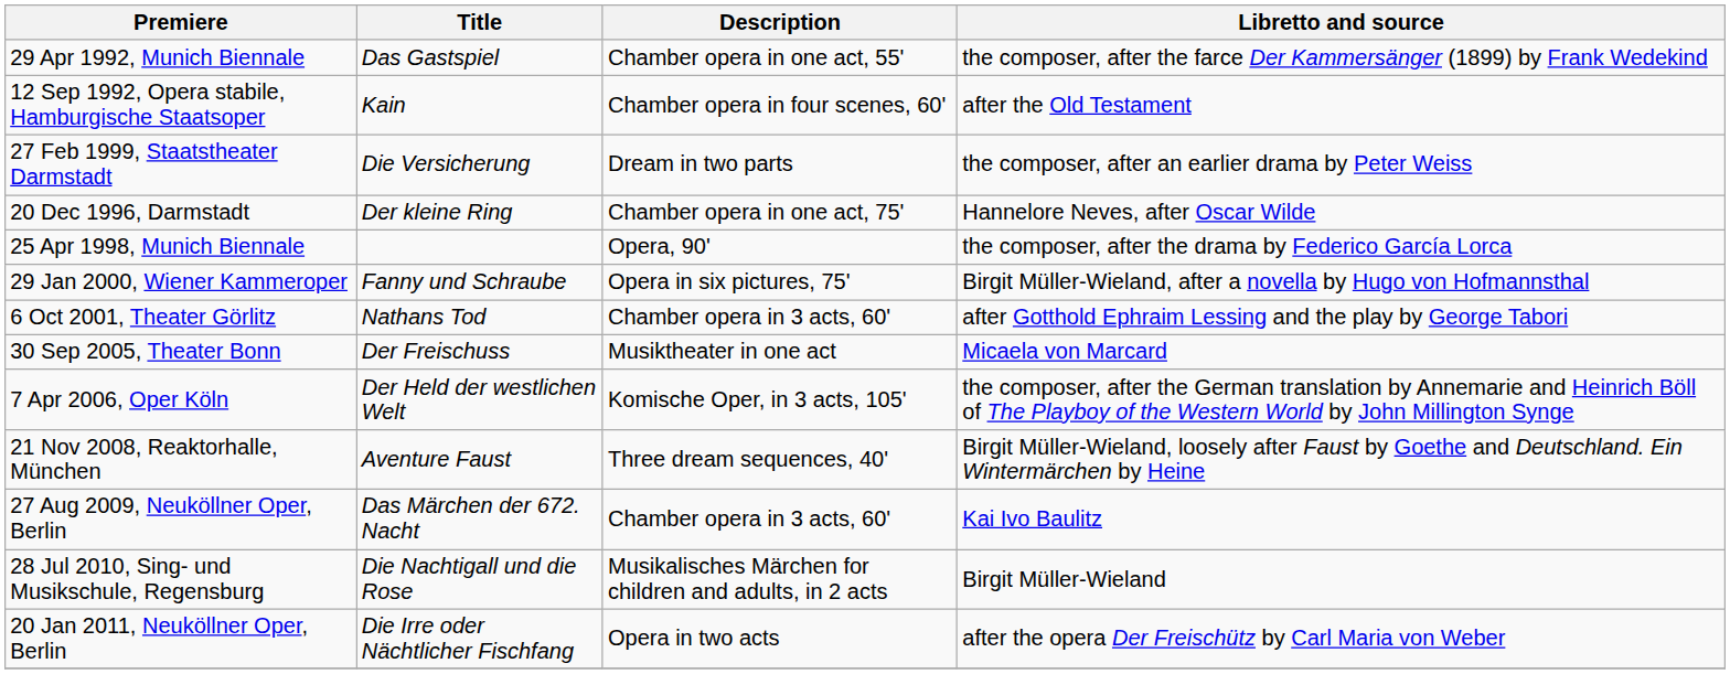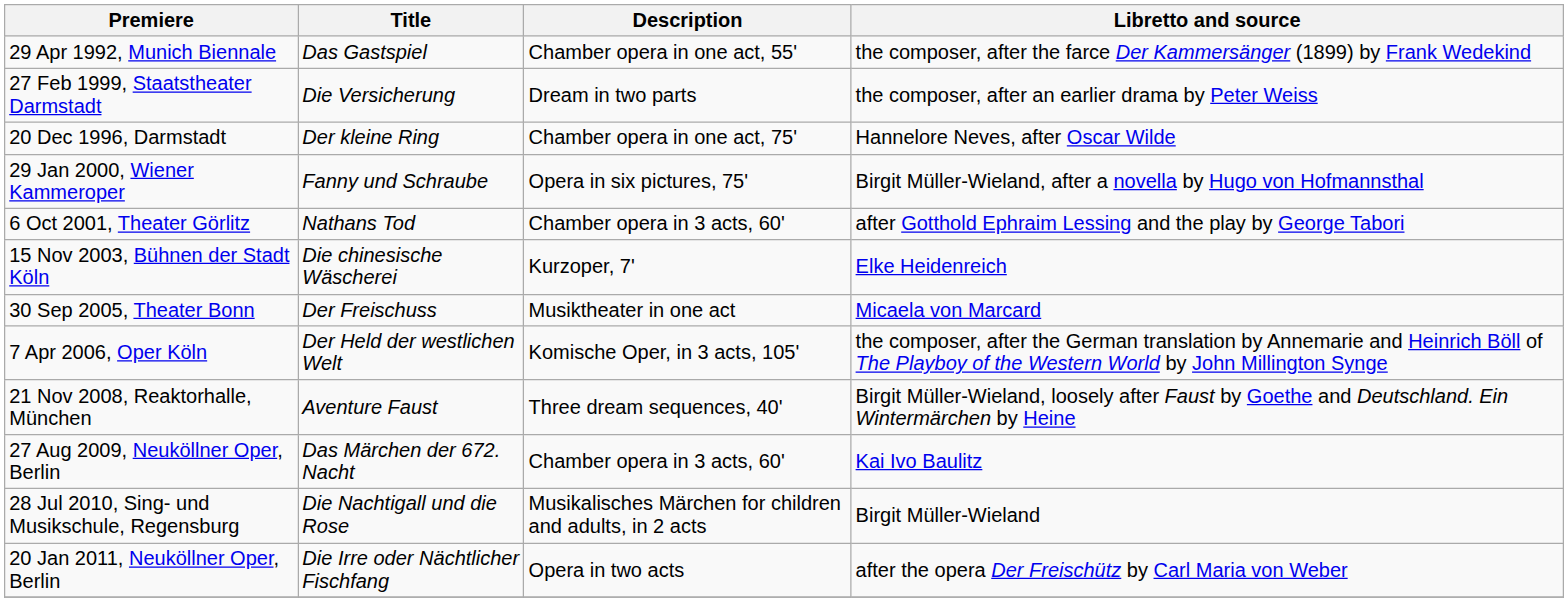 <table class="wikitable sortable">
 <tr>
 <th>Premiere</th>
 <th>Title</th>
 <th class=unsortable>Description</th>
 <th class=unsortable>Libretto and source</th>
 </tr>
 <tr>
 <td>29 Apr 1992, <a href='#'>Munich Biennale</a></td>
 <td><em>Das Gastspiel</em></td>
 <td>Chamber opera in one act, 55'</td>
 <td>the composer, after the farce <em><a href='#'>Der Kammersänger</a></em> (1899) by <a href='#'>Frank Wedekind</a></td>
 </tr>
 <tr>
-<td>12 Sep 1992, Opera stabile, <a href='#'>Hamburgische Staatsoper</a></td>
-<td><em>Kain</em></td>
-<td>Chamber opera in four scenes, 60'</td>
-<td>after the <a href='#'>Old Testament</a></td>
-</tr>
-<tr>
 <td>27 Feb 1999, <a href='#'>Staatstheater Darmstadt</a></td>
 <td><em>Die Versicherung</em></td>
 <td>Dream in two parts</td>
 <td>the composer, after an earlier drama by <a href='#'>Peter Weiss</a></td>
 </tr>
 <tr>
 <td>20 Dec 1996, Darmstadt</td>
 <td><em>Der kleine Ring</em></td>
 <td>Chamber opera in one act, 75'</td>
 <td>Hannelore Neves, after <a href='#'>Oscar Wilde</a></td>
 </tr>
 <tr>
-<td>25 Apr 1998, <a href='#'>Munich Biennale</a></td>
-<td><em></em></td>
-<td>Opera, 90'</td>
-<td>the composer, after the drama <em></em> by <a href='#'>Federico García Lorca</a></td>
-</tr>
-<tr>
 <td>29 Jan 2000, <a href='#'>Wiener Kammeroper</a></td>
 <td><em>Fanny und Schraube</em></td>
 <td>Opera in six pictures, 75'</td>
 <td>Birgit Müller-Wieland, after a <a href='#'>novella</a> by <a href='#'>Hugo von Hofmannsthal</a></td>
 </tr>
 <tr>
 <td>6 Oct 2001, <a href='#'>Theater Görlitz</a></td>
 <td><em>Nathans Tod</em></td>
 <td>Chamber opera in 3 acts, 60'</td>
 <td>after <a href='#'>Gotthold Ephraim Lessing</a> and the play by <a href='#'>George Tabori</a></td>
+</tr>
+<tr>
+<td>15 Nov 2003, <a href='#'>Bühnen der Stadt Köln</a></td>
+<td><em>Die chinesische Wäscherei</em></td>
+<td>Kurzoper, 7'</td>
+<td><a href='#'>Elke Heidenreich</a></td>
 </tr>
 <tr>
 <td>30 Sep 2005, <a href='#'>Theater Bonn</a></td>
 <td><em>Der Freischuss</em></td>
 <td>Musiktheater in one act</td>
 <td><a href='#'>Micaela von Marcard</a></td>
 </tr>
 <tr>
 <td>7 Apr 2006, <a href='#'>Oper Köln</a></td>
 <td><em>Der Held der westlichen Welt</em></td>
 <td>Komische Oper, in 3 acts, 105'</td>
 <td>the composer, after the German translation by Annemarie and <a href='#'>Heinrich Böll</a> of <em><a href='#'>The Playboy of the Western World</a></em> by <a href='#'>John Millington Synge</a></td>
 </tr>
 <tr>
 <td>21 Nov 2008, Reaktorhalle, München</td>
 <td><em>Aventure Faust</em></td>
 <td>Three dream sequences, 40'</td>
 <td>Birgit Müller-Wieland, loosely after <em>Faust</em> by <a href='#'>Goethe</a> and <em>Deutschland. Ein Wintermärchen</em> by <a href='#'>Heine</a></td>
 </tr>
 <tr>
 <td>27 Aug 2009, <a href='#'>Neuköllner Oper</a>, Berlin</td>
 <td><em>Das Märchen der 672. Nacht</em></td>
 <td>Chamber opera in 3 acts, 60'</td>
 <td><a href='#'>Kai Ivo Baulitz</a></td>
 </tr>
 <tr>
 <td>28 Jul 2010, Sing- und Musikschule, Regensburg</td>
 <td><em>Die Nachtigall und die Rose</em></td>
 <td>Musikalisches Märchen for children and adults, in 2 acts</td>
 <td>Birgit Müller-Wieland</td>
 </tr>
 <tr>
 <td>20 Jan 2011, <a href='#'>Neuköllner Oper</a>, Berlin</td>
 <td><em>Die Irre oder Nächtlicher Fischfang</em></td>
 <td>Opera in two acts</td>
 <td>after the opera <em><a href='#'>Der Freischütz</a></em> by <a href='#'>Carl Maria von Weber</a></td>
 </tr>
 <tr>
 </tr>
 </table>
